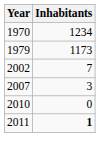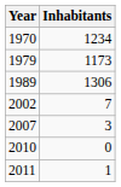 <table class="wikitable">
 <tr class="backgroundcolor5">
 <th>Year</th>
 <th>Inhabitants</th>
 </tr>
 <tr>
 <td>1970</td>
 <td align="right">1234</td>
 </tr>
 <tr>
 <td>1979</td>
 <td align="right">1173</td>
+</tr>
+<tr>
+<td>1989</td>
+<td align="right">1306</td>
 </tr>
 <tr>
 <td>2002</td>
 <td align="right">7</td>
 </tr>
 <tr>
 <td>2007</td>
 <td align="right">3</td>
 </tr>
 <tr>
 <td>2010</td>
 <td align="right">0</td>
 </tr>
 <tr>
 <td>2011</td>
-<td align="right"><strong>1</strong></td>
+<td align="right">1</td>
 </tr>
 </table>
